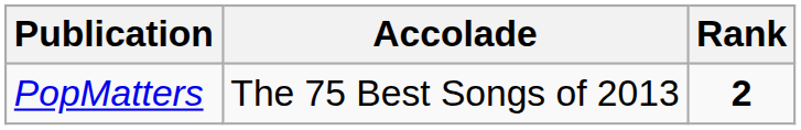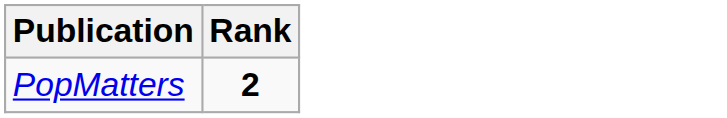 <table class="wikitable">
 <tr>
 <th>Publication</th>
-<th>Accolade</th>
 <th>Rank</th>
 </tr>
 <tr>
 <td><em><a href='#'>PopMatters</a></em></td>
-<td>The 75 Best Songs of 2013</td>
 <td align=center><strong>2</strong></td>
 </tr>
 </table>
